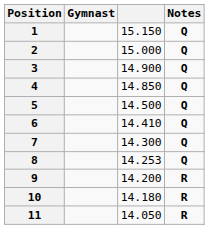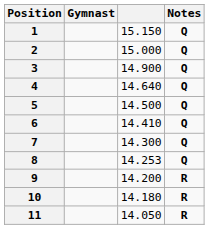 <table class="wikitable sortable" style="text-align:center; font-size:95%">
 <tr>
 <th scope=col>Position</th>
 <th scope=col>Gymnast</th>
 <th scope=col></th>
 <th scope=col>Notes</th>
 </tr>
 <tr>
 <th scope=row>1</th>
 <td align=left></td>
 <td>15.150</td>
 <td><strong>Q</strong></td>
 </tr>
 <tr>
 <th scope=row>2</th>
 <td align=left></td>
 <td>15.000</td>
 <td><strong>Q</strong></td>
 </tr>
 <tr>
 <th scope=row>3</th>
 <td align=left></td>
 <td>14.900</td>
 <td><strong>Q</strong></td>
 </tr>
 <tr>
 <th scope=row>4</th>
 <td align=left></td>
-<td>14.850</td>
+<td>14.640</td>
 <td><strong>Q</strong></td>
 </tr>
 <tr>
 <th scope=row>5</th>
 <td align=left></td>
 <td>14.500</td>
 <td><strong>Q</strong></td>
 </tr>
 <tr>
 <th scope=row>6</th>
 <td align=left></td>
 <td>14.410</td>
 <td><strong>Q</strong></td>
 </tr>
 <tr>
 <th scope=row>7</th>
 <td align=left></td>
 <td>14.300</td>
 <td><strong>Q</strong></td>
 </tr>
 <tr>
 <th scope=row>8</th>
 <td align=left></td>
 <td>14.253</td>
 <td><strong>Q</strong></td>
 </tr>
 <tr>
 <th scope=row>9</th>
 <td align=left></td>
 <td>14.200</td>
 <td><strong>R</strong></td>
 </tr>
 <tr>
 <th scope=row>10</th>
 <td align=left></td>
 <td>14.180</td>
 <td><strong>R</strong></td>
 </tr>
 <tr>
 <th scope=row>11</th>
 <td align=left></td>
 <td>14.050</td>
 <td><strong>R</strong></td>
 </tr>
 </table>
